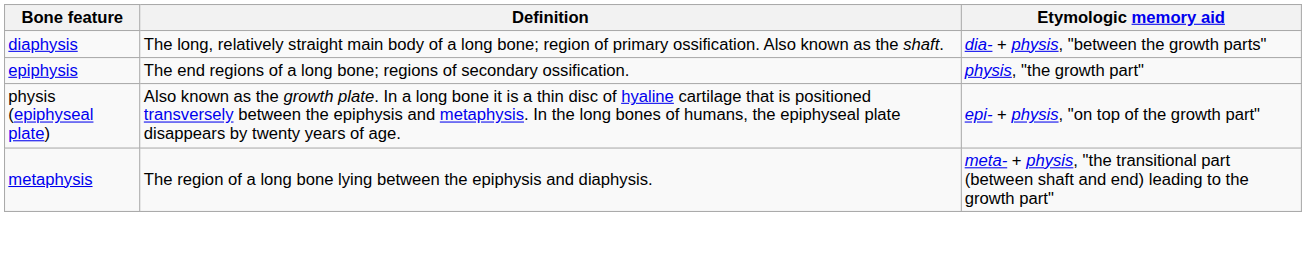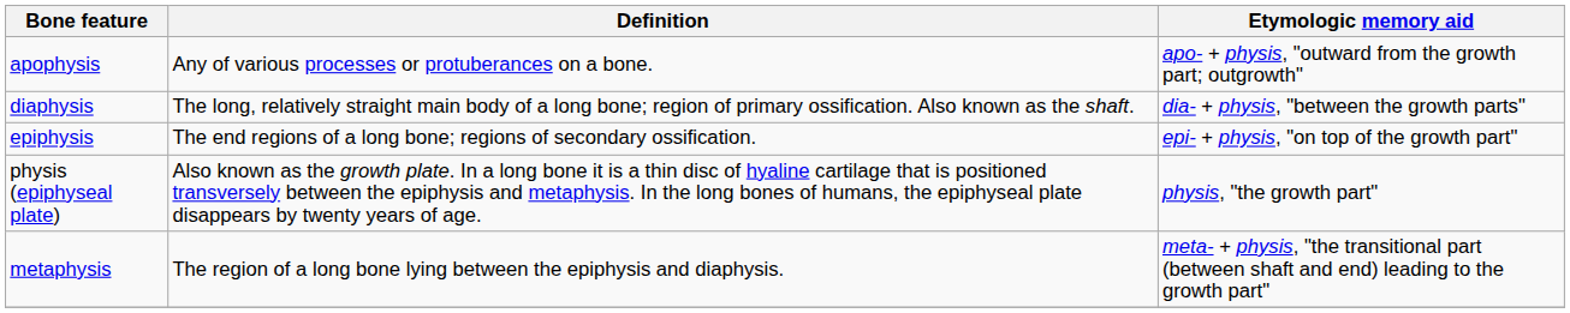 <table class="wikitable">
 <tr>
 <th>Bone feature</th>
 <th>Definition</th>
 <th>Etymologic <a href='#'>memory aid</a></th>
+</tr>
+<tr>
+<td><a href='#'>apophysis</a></td>
+<td>Any of various <a href='#'>processes</a> or <a href='#'>protuberances</a> on a bone.</td>
+<td><em><a href='#'>apo-</a></em> + <em><a href='#'>physis</a></em>, "outward from the growth part; outgrowth"</td>
 </tr>
 <tr>
 <td><a href='#'>diaphysis</a></td>
 <td>The long, relatively straight main body of a long bone; region of primary ossification.  Also known as the <em>shaft</em>.</td>
 <td><em><a href='#'>dia-</a></em> + <em><a href='#'>physis</a></em>, "between the growth parts"</td>
 </tr>
 <tr>
 <td><a href='#'>epiphysis</a></td>
 <td>The end regions of a long bone; regions of secondary ossification.</td>
-<td><em><a href='#'>physis</a></em>, "the growth part"</td>
+<td><em><a href='#'>epi-</a></em> + <em><a href='#'>physis</a></em>, "on top of the growth part"</td>
 </tr>
 <tr>
 <td>physis (<a href='#'>epiphyseal plate</a>)</td>
 <td>Also known as the <em>growth plate</em>. In a long bone it is a thin disc of <a href='#'>hyaline</a> cartilage that is positioned <a href='#'>transversely</a> between the epiphysis and <a href='#'>metaphysis</a>. In the long bones of humans, the epiphyseal plate disappears by twenty years of age.</td>
-<td><em><a href='#'>epi-</a></em> + <em><a href='#'>physis</a></em>, "on top of the growth part"</td>
+<td><em><a href='#'>physis</a></em>, "the growth part"</td>
 </tr>
 <tr>
 <td><a href='#'>metaphysis</a></td>
 <td>The region of a long bone lying between the epiphysis and diaphysis.</td>
 <td><em><a href='#'>meta-</a></em> + <em><a href='#'>physis</a></em>, "the transitional part (between shaft and end) leading to the growth part"</td>
 </tr>
 <tr>
 </tr>
 </table>
